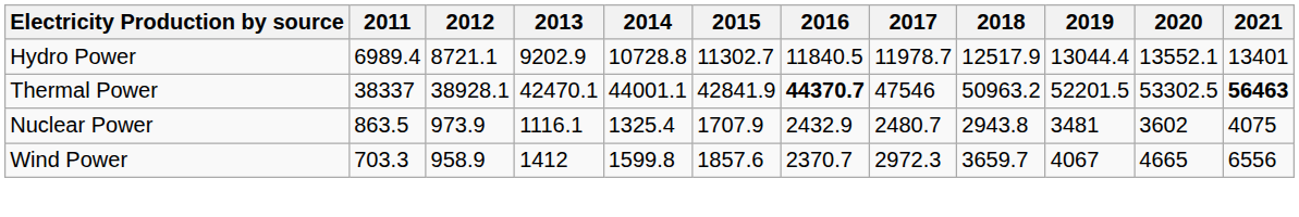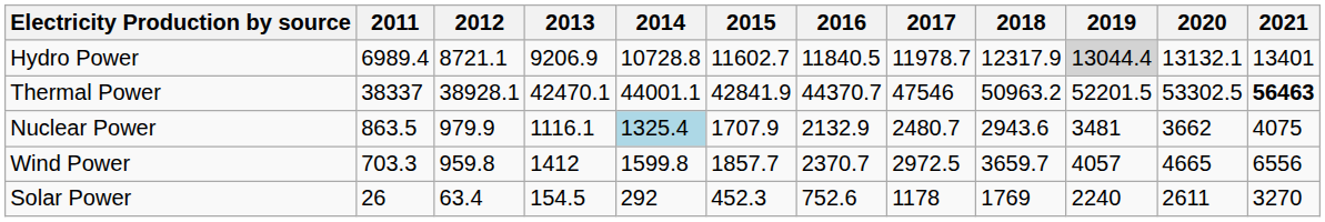 <table class="wikitable">
 <tr style="font-weight:bold;">
 <th>Electricity Production by source</th>
 <th>2011</th>
 <th>2012</th>
 <th>2013</th>
 <th>2014</th>
 <th>2015</th>
 <th>2016</th>
 <th>2017</th>
 <th>2018</th>
 <th>2019</th>
 <th>2020</th>
 <th>2021</th>
 </tr>
 <tr style="vertical-align:bottom;">
 <td>Hydro Power</td>
 <td>6989.4</td>
 <td>8721.1</td>
-<td>9202.9</td>
+<td>9206.9</td>
 <td>10728.8</td>
-<td>11302.7</td>
+<td>11602.7</td>
 <td>11840.5</td>
 <td>11978.7</td>
-<td>12517.9</td>
-<td>13044.4</td>
-<td>13552.1</td>
+<td>12317.9</td>
+<td style="background: lightgrey;">13044.4</td>
+<td>13132.1</td>
 <td>13401</td>
 </tr>
 <tr style="vertical-align:bottom;">
 <td>Thermal Power</td>
 <td>38337</td>
 <td>38928.1</td>
 <td>42470.1</td>
 <td>44001.1</td>
 <td>42841.9</td>
-<td><strong>44370.7</strong></td>
+<td>44370.7</td>
 <td>47546</td>
 <td>50963.2</td>
 <td>52201.5</td>
 <td>53302.5</td>
 <td><strong>56463</strong></td>
 </tr>
 <tr style="vertical-align:bottom;">
 <td>Nuclear Power</td>
 <td>863.5</td>
-<td>973.9</td>
+<td>979.9</td>
 <td>1116.1</td>
-<td>1325.4</td>
+<td style="background: lightblue;">1325.4</td>
 <td>1707.9</td>
-<td>2432.9</td>
+<td>2132.9</td>
 <td>2480.7</td>
-<td>2943.8</td>
+<td>2943.6</td>
 <td>3481</td>
-<td>3602</td>
+<td>3662</td>
 <td>4075</td>
 </tr>
 <tr style="vertical-align:bottom;">
 <td>Wind Power</td>
 <td>703.3</td>
-<td>958.9</td>
+<td>959.8</td>
 <td>1412</td>
 <td>1599.8</td>
-<td>1857.6</td>
+<td>1857.7</td>
 <td>2370.7</td>
-<td>2972.3</td>
+<td>2972.5</td>
 <td>3659.7</td>
-<td>4067</td>
+<td>4057</td>
 <td>4665</td>
 <td>6556</td>
 </tr>
+<tr>
+<td>Solar Power</td>
+<td>26</td>
+<td>63.4</td>
+<td>154.5</td>
+<td>292</td>
+<td>452.3</td>
+<td>752.6</td>
+<td>1178</td>
+<td>1769</td>
+<td>2240</td>
+<td>2611</td>
+<td>3270</td>
+</tr>
 </table>
